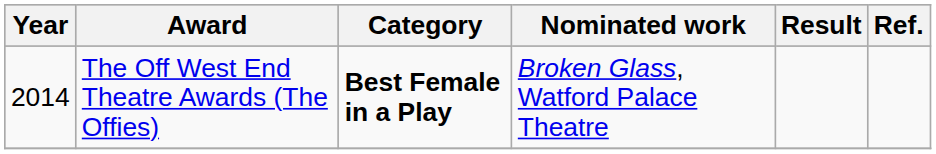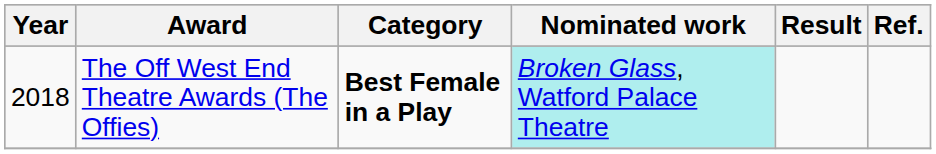 <table width="90%" class="wikitable">
 <tr>
 <th width="10">Year</th>
 <th width="470">Award</th>
 <th width="190">Category</th>
 <th width="380">Nominated work</th>
 <th width="30">Result</th>
 <th width="10">Ref.</th>
 </tr>
 <tr>
-<td>2014</td>
+<td>2018</td>
 <td><a href='#'>The Off West End Theatre Awards (The Offies)</a></td>
 <td><strong>Best Female in a Play</strong></td>
-<td><em><a href='#'>Broken Glass</a></em>, <a href='#'>Watford Palace Theatre</a></td>
+<td style="background: paleturquoise;"><em><a href='#'>Broken Glass</a></em>, <a href='#'>Watford Palace Theatre</a></td>
 <td></td>
 <td></td>
 </tr>
 <tr>
 </tr>
 </table>
